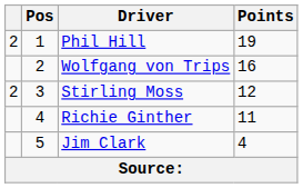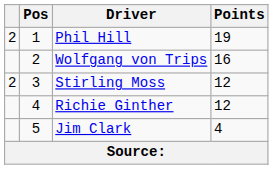 <table class="wikitable" style="font-size: 95%;">
 <tr>
 <th></th>
 <th>Pos</th>
 <th>Driver</th>
 <th>Points</th>
 </tr>
 <tr>
 <td align="left"> 2</td>
 <td align="center">1</td>
 <td> <a href='#'>Phil Hill</a></td>
 <td align="left">19</td>
 </tr>
 <tr>
 <td align="left"></td>
 <td align="center">2</td>
 <td> <a href='#'>Wolfgang von Trips</a></td>
 <td align="left">16</td>
 </tr>
 <tr>
 <td align="left"> 2</td>
 <td align="center">3</td>
 <td> <a href='#'>Stirling Moss</a></td>
 <td align="left">12</td>
 </tr>
 <tr>
 <td align="left"></td>
 <td align="center">4</td>
 <td> <a href='#'>Richie Ginther</a></td>
-<td align="left">11</td>
+<td align="left">12</td>
 </tr>
 <tr>
 <td align="left"></td>
 <td align="center">5</td>
 <td> <a href='#'>Jim Clark</a></td>
 <td align="left">4</td>
 </tr>
 <tr>
 <th colspan=4>Source: </th>
 </tr>
 </table>
